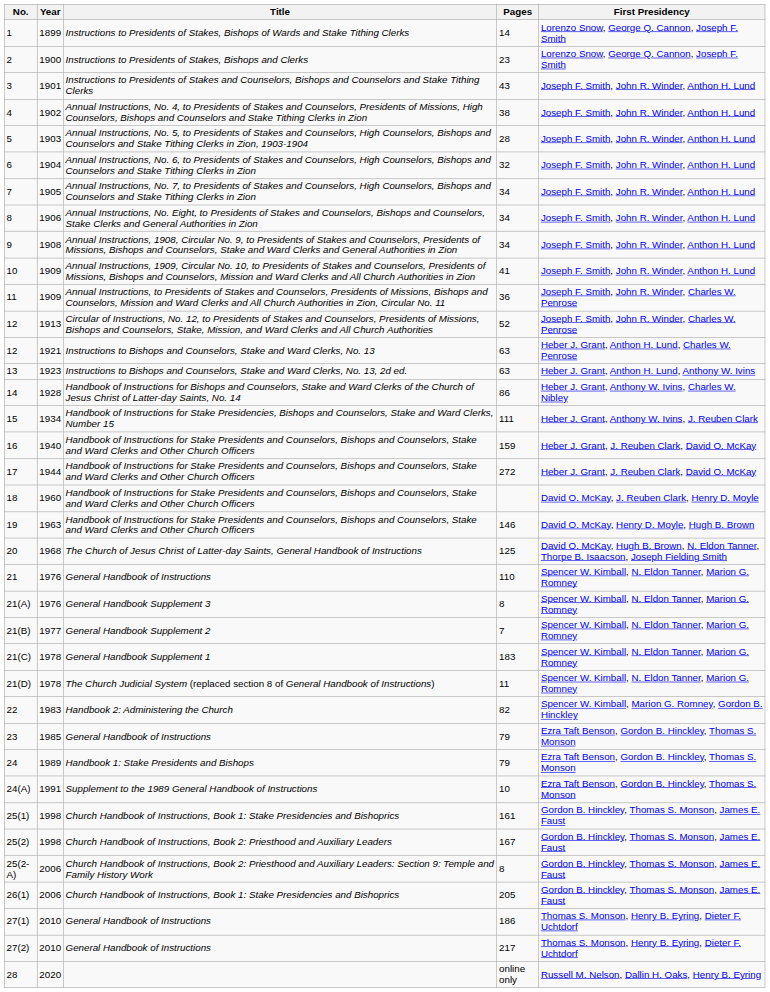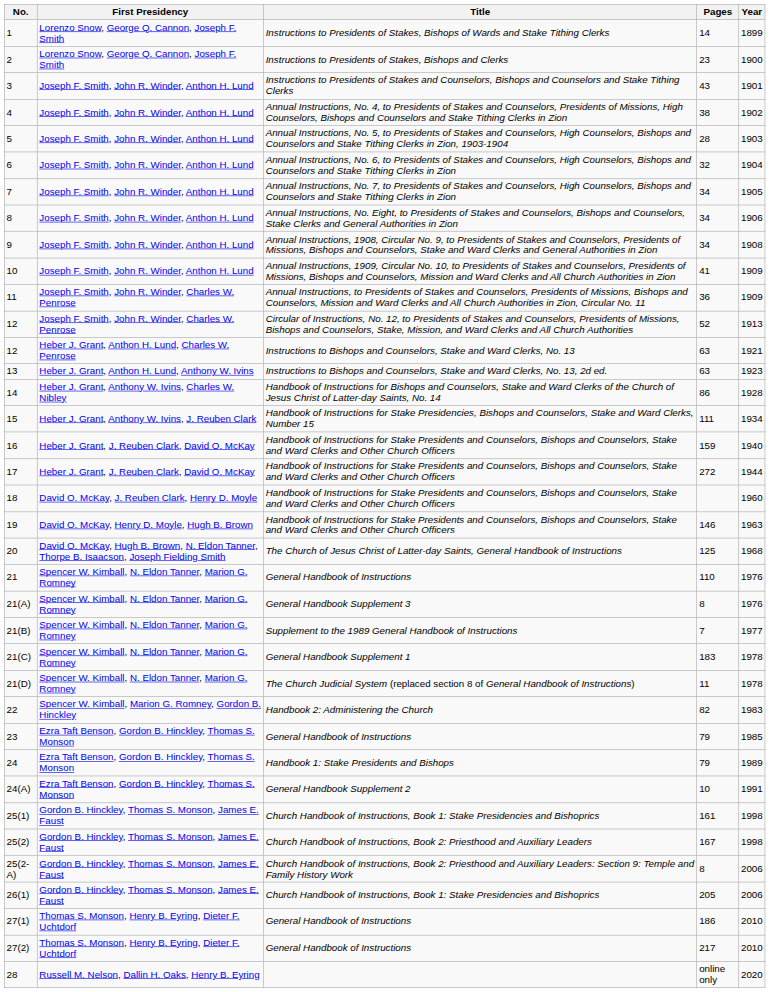 <table class="wikitable">
 <tr>
 <th>No.</th>
-<th>Year</th>
+<th>First Presidency</th>
 <th>Title</th>
 <th>Pages</th>
-<th>First Presidency</th>
+<th>Year</th>
 </tr>
 <tr>
 <td>1</td>
-<td>1899</td>
+<td><a href='#'>Lorenzo Snow</a>, <a href='#'>George Q. Cannon</a>, <a href='#'>Joseph F. Smith</a></td>
 <td><em>Instructions to Presidents of Stakes, Bishops of Wards and Stake Tithing Clerks</em></td>
 <td>14</td>
-<td><a href='#'>Lorenzo Snow</a>, <a href='#'>George Q. Cannon</a>, <a href='#'>Joseph F. Smith</a></td>
+<td>1899</td>
 </tr>
 <tr>
 <td>2</td>
-<td>1900</td>
+<td><a href='#'>Lorenzo Snow</a>, <a href='#'>George Q. Cannon</a>, <a href='#'>Joseph F. Smith</a></td>
 <td><em>Instructions to Presidents of Stakes, Bishops and Clerks</em></td>
 <td>23</td>
-<td><a href='#'>Lorenzo Snow</a>, <a href='#'>George Q. Cannon</a>, <a href='#'>Joseph F. Smith</a></td>
+<td>1900</td>
 </tr>
 <tr>
 <td>3</td>
-<td>1901</td>
+<td><a href='#'>Joseph F. Smith</a>, <a href='#'>John R. Winder</a>, <a href='#'>Anthon H. Lund</a></td>
 <td><em>Instructions to Presidents of Stakes and Counselors, Bishops and Counselors and Stake Tithing Clerks</em></td>
 <td>43</td>
-<td><a href='#'>Joseph F. Smith</a>, <a href='#'>John R. Winder</a>, <a href='#'>Anthon H. Lund</a></td>
+<td>1901</td>
 </tr>
 <tr>
 <td>4</td>
-<td>1902</td>
+<td><a href='#'>Joseph F. Smith</a>, <a href='#'>John R. Winder</a>, <a href='#'>Anthon H. Lund</a></td>
 <td><em>Annual Instructions, No. 4, to Presidents of Stakes and Counselors, Presidents of Missions, High Counselors, Bishops and Counselors and Stake Tithing Clerks in Zion</em></td>
 <td>38</td>
-<td><a href='#'>Joseph F. Smith</a>, <a href='#'>John R. Winder</a>, <a href='#'>Anthon H. Lund</a></td>
+<td>1902</td>
 </tr>
 <tr>
 <td>5</td>
-<td>1903</td>
+<td><a href='#'>Joseph F. Smith</a>, <a href='#'>John R. Winder</a>, <a href='#'>Anthon H. Lund</a></td>
 <td><em>Annual Instructions, No. 5, to Presidents of Stakes and Counselors, High Counselors, Bishops and Counselors and Stake Tithing Clerks in Zion, 1903-1904</em></td>
 <td>28</td>
-<td><a href='#'>Joseph F. Smith</a>, <a href='#'>John R. Winder</a>, <a href='#'>Anthon H. Lund</a></td>
+<td>1903</td>
 </tr>
 <tr>
 <td>6</td>
-<td>1904</td>
+<td><a href='#'>Joseph F. Smith</a>, <a href='#'>John R. Winder</a>, <a href='#'>Anthon H. Lund</a></td>
 <td><em>Annual Instructions, No. 6, to Presidents of Stakes and Counselors, High Counselors, Bishops and Counselors and Stake Tithing Clerks in Zion</em></td>
 <td>32</td>
-<td><a href='#'>Joseph F. Smith</a>, <a href='#'>John R. Winder</a>, <a href='#'>Anthon H. Lund</a></td>
+<td>1904</td>
 </tr>
 <tr>
 <td>7</td>
-<td>1905</td>
+<td><a href='#'>Joseph F. Smith</a>, <a href='#'>John R. Winder</a>, <a href='#'>Anthon H. Lund</a></td>
 <td><em>Annual Instructions, No. 7, to Presidents of Stakes and Counselors, High Counselors, Bishops and Counselors and Stake Tithing Clerks in Zion</em></td>
 <td>34</td>
-<td><a href='#'>Joseph F. Smith</a>, <a href='#'>John R. Winder</a>, <a href='#'>Anthon H. Lund</a></td>
+<td>1905</td>
 </tr>
 <tr>
 <td>8</td>
-<td>1906</td>
+<td><a href='#'>Joseph F. Smith</a>, <a href='#'>John R. Winder</a>, <a href='#'>Anthon H. Lund</a></td>
 <td><em>Annual Instructions, No. Eight, to Presidents of Stakes and Counselors, Bishops and Counselors, Stake Clerks and General Authorities in Zion</em></td>
 <td>34</td>
-<td><a href='#'>Joseph F. Smith</a>, <a href='#'>John R. Winder</a>, <a href='#'>Anthon H. Lund</a></td>
+<td>1906</td>
 </tr>
 <tr>
 <td>9</td>
-<td>1908</td>
+<td><a href='#'>Joseph F. Smith</a>, <a href='#'>John R. Winder</a>, <a href='#'>Anthon H. Lund</a></td>
 <td><em>Annual Instructions, 1908, Circular No. 9, to Presidents of Stakes and Counselors, Presidents of Missions, Bishops and Counselors, Stake and Ward Clerks and General Authorities in Zion</em></td>
 <td>34</td>
-<td><a href='#'>Joseph F. Smith</a>, <a href='#'>John R. Winder</a>, <a href='#'>Anthon H. Lund</a></td>
+<td>1908</td>
 </tr>
 <tr>
 <td>10</td>
-<td>1909</td>
+<td><a href='#'>Joseph F. Smith</a>, <a href='#'>John R. Winder</a>, <a href='#'>Anthon H. Lund</a></td>
 <td><em>Annual Instructions, 1909, Circular No. 10, to Presidents of Stakes and Counselors, Presidents of Missions, Bishops and Counselors, Mission and Ward Clerks and All Church Authorities in Zion</em></td>
 <td>41</td>
-<td><a href='#'>Joseph F. Smith</a>, <a href='#'>John R. Winder</a>, <a href='#'>Anthon H. Lund</a></td>
+<td>1909</td>
 </tr>
 <tr>
 <td>11</td>
-<td>1909</td>
+<td><a href='#'>Joseph F. Smith</a>, <a href='#'>John R. Winder</a>, <a href='#'>Charles W. Penrose</a></td>
 <td><em>Annual Instructions, to Presidents of Stakes and Counselors, Presidents of Missions, Bishops and Counselors, Mission and Ward Clerks and All Church Authorities in Zion, Circular No. 11</em></td>
 <td>36</td>
-<td><a href='#'>Joseph F. Smith</a>, <a href='#'>John R. Winder</a>, <a href='#'>Charles W. Penrose</a></td>
+<td>1909</td>
 </tr>
 <tr>
 <td>12</td>
-<td>1913</td>
+<td><a href='#'>Joseph F. Smith</a>, <a href='#'>John R. Winder</a>, <a href='#'>Charles W. Penrose</a></td>
 <td><em>Circular of Instructions, No. 12, to Presidents of Stakes and Counselors, Presidents of Missions, Bishops and Counselors, Stake, Mission, and Ward Clerks and All Church Authorities</em></td>
 <td>52</td>
-<td><a href='#'>Joseph F. Smith</a>, <a href='#'>John R. Winder</a>, <a href='#'>Charles W. Penrose</a></td>
+<td>1913</td>
 </tr>
 <tr>
 <td>12</td>
-<td>1921</td>
+<td><a href='#'>Heber J. Grant</a>, <a href='#'>Anthon H. Lund</a>, <a href='#'>Charles W. Penrose</a></td>
 <td><em>Instructions to Bishops and Counselors, Stake and Ward Clerks, No. 13</em></td>
 <td>63</td>
-<td><a href='#'>Heber J. Grant</a>, <a href='#'>Anthon H. Lund</a>, <a href='#'>Charles W. Penrose</a></td>
+<td>1921</td>
 </tr>
 <tr>
 <td>13</td>
-<td>1923</td>
+<td><a href='#'>Heber J. Grant</a>, <a href='#'>Anthon H. Lund</a>, <a href='#'>Anthony W. Ivins</a></td>
 <td><em>Instructions to Bishops and Counselors, Stake and Ward Clerks, No. 13, 2d ed.</em></td>
 <td>63</td>
-<td><a href='#'>Heber J. Grant</a>, <a href='#'>Anthon H. Lund</a>, <a href='#'>Anthony W. Ivins</a></td>
+<td>1923</td>
 </tr>
 <tr>
 <td>14</td>
-<td>1928</td>
+<td><a href='#'>Heber J. Grant</a>, <a href='#'>Anthony W. Ivins</a>, <a href='#'>Charles W. Nibley</a></td>
 <td><em>Handbook of Instructions for Bishops and Counselors, Stake and Ward Clerks of the Church of Jesus Christ of Latter-day Saints, No. 14</em></td>
 <td>86</td>
-<td><a href='#'>Heber J. Grant</a>, <a href='#'>Anthony W. Ivins</a>, <a href='#'>Charles W. Nibley</a></td>
+<td>1928</td>
 </tr>
 <tr>
 <td>15</td>
-<td>1934</td>
+<td><a href='#'>Heber J. Grant</a>, <a href='#'>Anthony W. Ivins</a>, <a href='#'>J. Reuben Clark</a></td>
 <td><em>Handbook of Instructions for Stake Presidencies, Bishops and Counselors, Stake and Ward Clerks, Number 15</em></td>
 <td>111</td>
-<td><a href='#'>Heber J. Grant</a>, <a href='#'>Anthony W. Ivins</a>, <a href='#'>J. Reuben Clark</a></td>
+<td>1934</td>
 </tr>
 <tr>
 <td>16</td>
-<td>1940</td>
+<td><a href='#'>Heber J. Grant</a>, <a href='#'>J. Reuben Clark</a>, <a href='#'>David O. McKay</a></td>
 <td><em>Handbook of Instructions for Stake Presidents and Counselors, Bishops and Counselors, Stake and Ward Clerks and Other Church Officers</em></td>
 <td>159</td>
-<td><a href='#'>Heber J. Grant</a>, <a href='#'>J. Reuben Clark</a>, <a href='#'>David O. McKay</a></td>
+<td>1940</td>
 </tr>
 <tr>
 <td>17</td>
-<td>1944</td>
+<td><a href='#'>Heber J. Grant</a>, <a href='#'>J. Reuben Clark</a>, <a href='#'>David O. McKay</a></td>
 <td><em>Handbook of Instructions for Stake Presidents and Counselors, Bishops and Counselors, Stake and Ward Clerks and Other Church Officers</em></td>
 <td>272</td>
-<td><a href='#'>Heber J. Grant</a>, <a href='#'>J. Reuben Clark</a>, <a href='#'>David O. McKay</a></td>
+<td>1944</td>
 </tr>
 <tr>
 <td>18</td>
-<td>1960</td>
+<td><a href='#'>David O. McKay</a>, <a href='#'>J. Reuben Clark</a>, <a href='#'>Henry D. Moyle</a></td>
 <td><em>Handbook of Instructions for Stake Presidents and Counselors, Bishops and Counselors, Stake and Ward Clerks and Other Church Officers</em></td>
 <td></td>
-<td><a href='#'>David O. McKay</a>, <a href='#'>J. Reuben Clark</a>, <a href='#'>Henry D. Moyle</a></td>
+<td>1960</td>
 </tr>
 <tr>
 <td>19</td>
-<td>1963</td>
+<td><a href='#'>David O. McKay</a>, <a href='#'>Henry D. Moyle</a>, <a href='#'>Hugh B. Brown</a></td>
 <td><em>Handbook of Instructions for Stake Presidents and Counselors, Bishops and Counselors, Stake and Ward Clerks and Other Church Officers</em></td>
 <td>146</td>
-<td><a href='#'>David O. McKay</a>, <a href='#'>Henry D. Moyle</a>, <a href='#'>Hugh B. Brown</a></td>
+<td>1963</td>
 </tr>
 <tr>
 <td>20</td>
-<td>1968</td>
+<td><a href='#'>David O. McKay</a>, <a href='#'>Hugh B. Brown</a>, <a href='#'>N. Eldon Tanner</a>, <a href='#'>Thorpe B. Isaacson</a>, <a href='#'>Joseph Fielding Smith</a></td>
 <td><em>The Church of Jesus Christ of Latter-day Saints, General Handbook of Instructions</em></td>
 <td>125</td>
-<td><a href='#'>David O. McKay</a>, <a href='#'>Hugh B. Brown</a>, <a href='#'>N. Eldon Tanner</a>, <a href='#'>Thorpe B. Isaacson</a>, <a href='#'>Joseph Fielding Smith</a></td>
+<td>1968</td>
 </tr>
 <tr>
 <td>21</td>
-<td>1976</td>
+<td><a href='#'>Spencer W. Kimball</a>, <a href='#'>N. Eldon Tanner</a>, <a href='#'>Marion G. Romney</a></td>
 <td><em>General Handbook of Instructions</em></td>
 <td>110</td>
-<td><a href='#'>Spencer W. Kimball</a>, <a href='#'>N. Eldon Tanner</a>, <a href='#'>Marion G. Romney</a></td>
+<td>1976</td>
 </tr>
 <tr>
 <td>21(A)</td>
-<td>1976</td>
+<td><a href='#'>Spencer W. Kimball</a>, <a href='#'>N. Eldon Tanner</a>, <a href='#'>Marion G. Romney</a></td>
 <td><em>General Handbook Supplement 3</em></td>
 <td>8</td>
-<td><a href='#'>Spencer W. Kimball</a>, <a href='#'>N. Eldon Tanner</a>, <a href='#'>Marion G. Romney</a></td>
+<td>1976</td>
 </tr>
 <tr>
 <td>21(B)</td>
+<td><a href='#'>Spencer W. Kimball</a>, <a href='#'>N. Eldon Tanner</a>, <a href='#'>Marion G. Romney</a></td>
+<td><em>Supplement to the 1989 General Handbook of Instructions</em></td>
+<td>7</td>
 <td>1977</td>
-<td><em>General Handbook Supplement 2</em></td>
-<td>7</td>
-<td><a href='#'>Spencer W. Kimball</a>, <a href='#'>N. Eldon Tanner</a>, <a href='#'>Marion G. Romney</a></td>
 </tr>
 <tr>
 <td>21(C)</td>
-<td>1978</td>
+<td><a href='#'>Spencer W. Kimball</a>, <a href='#'>N. Eldon Tanner</a>, <a href='#'>Marion G. Romney</a></td>
 <td><em>General Handbook Supplement 1</em></td>
 <td>183</td>
-<td><a href='#'>Spencer W. Kimball</a>, <a href='#'>N. Eldon Tanner</a>, <a href='#'>Marion G. Romney</a></td>
+<td>1978</td>
 </tr>
 <tr>
 <td>21(D)</td>
-<td>1978</td>
+<td><a href='#'>Spencer W. Kimball</a>, <a href='#'>N. Eldon Tanner</a>, <a href='#'>Marion G. Romney</a></td>
 <td><em>The Church Judicial System</em> (replaced section 8 of <em>General Handbook of Instructions</em>)</td>
 <td>11</td>
-<td><a href='#'>Spencer W. Kimball</a>, <a href='#'>N. Eldon Tanner</a>, <a href='#'>Marion G. Romney</a></td>
+<td>1978</td>
 </tr>
 <tr>
 <td>22</td>
-<td>1983</td>
+<td><a href='#'>Spencer W. Kimball</a>, <a href='#'>Marion G. Romney</a>, <a href='#'>Gordon B. Hinckley</a></td>
 <td><em>Handbook 2: Administering the Church</em></td>
 <td>82</td>
-<td><a href='#'>Spencer W. Kimball</a>, <a href='#'>Marion G. Romney</a>, <a href='#'>Gordon B. Hinckley</a></td>
+<td>1983</td>
 </tr>
 <tr>
 <td>23</td>
-<td>1985</td>
+<td><a href='#'>Ezra Taft Benson</a>, <a href='#'>Gordon B. Hinckley</a>, <a href='#'>Thomas S. Monson</a></td>
 <td><em>General Handbook of Instructions</em></td>
 <td>79</td>
-<td><a href='#'>Ezra Taft Benson</a>, <a href='#'>Gordon B. Hinckley</a>, <a href='#'>Thomas S. Monson</a></td>
+<td>1985</td>
 </tr>
 <tr>
 <td>24</td>
-<td>1989</td>
+<td><a href='#'>Ezra Taft Benson</a>, <a href='#'>Gordon B. Hinckley</a>, <a href='#'>Thomas S. Monson</a></td>
 <td><em>Handbook 1: Stake Presidents and Bishops</em></td>
 <td>79</td>
-<td><a href='#'>Ezra Taft Benson</a>, <a href='#'>Gordon B. Hinckley</a>, <a href='#'>Thomas S. Monson</a></td>
+<td>1989</td>
 </tr>
 <tr>
 <td>24(A)</td>
+<td><a href='#'>Ezra Taft Benson</a>, <a href='#'>Gordon B. Hinckley</a>, <a href='#'>Thomas S. Monson</a></td>
+<td><em>General Handbook Supplement 2</em></td>
+<td>10</td>
 <td>1991</td>
-<td><em>Supplement to the 1989 General Handbook of Instructions</em></td>
-<td>10</td>
-<td><a href='#'>Ezra Taft Benson</a>, <a href='#'>Gordon B. Hinckley</a>, <a href='#'>Thomas S. Monson</a></td>
 </tr>
 <tr>
 <td>25(1)</td>
-<td>1998</td>
+<td><a href='#'>Gordon B. Hinckley</a>, <a href='#'>Thomas S. Monson</a>, <a href='#'>James E. Faust</a></td>
 <td><em>Church Handbook of Instructions, Book 1: Stake Presidencies and Bishoprics</em></td>
 <td>161</td>
-<td><a href='#'>Gordon B. Hinckley</a>, <a href='#'>Thomas S. Monson</a>, <a href='#'>James E. Faust</a></td>
+<td>1998</td>
 </tr>
 <tr>
 <td>25(2)</td>
-<td>1998</td>
+<td><a href='#'>Gordon B. Hinckley</a>, <a href='#'>Thomas S. Monson</a>, <a href='#'>James E. Faust</a></td>
 <td><em>Church Handbook of Instructions, Book 2: Priesthood and Auxiliary Leaders</em></td>
 <td>167</td>
-<td><a href='#'>Gordon B. Hinckley</a>, <a href='#'>Thomas S. Monson</a>, <a href='#'>James E. Faust</a></td>
+<td>1998</td>
 </tr>
 <tr>
 <td>25(2-A)</td>
-<td>2006</td>
+<td><a href='#'>Gordon B. Hinckley</a>, <a href='#'>Thomas S. Monson</a>, <a href='#'>James E. Faust</a></td>
 <td><em>Church Handbook of Instructions, Book 2: Priesthood and Auxiliary Leaders: Section 9: Temple and Family History Work</em></td>
 <td>8</td>
-<td><a href='#'>Gordon B. Hinckley</a>, <a href='#'>Thomas S. Monson</a>, <a href='#'>James E. Faust</a></td>
+<td>2006</td>
 </tr>
 <tr>
 <td>26(1)</td>
-<td>2006</td>
+<td><a href='#'>Gordon B. Hinckley</a>, <a href='#'>Thomas S. Monson</a>, <a href='#'>James E. Faust</a></td>
 <td><em>Church Handbook of Instructions, Book 1: Stake Presidencies and Bishoprics</em></td>
 <td>205</td>
-<td><a href='#'>Gordon B. Hinckley</a>, <a href='#'>Thomas S. Monson</a>, <a href='#'>James E. Faust</a></td>
+<td>2006</td>
 </tr>
 <tr>
 <td>27(1)</td>
-<td>2010</td>
+<td><a href='#'>Thomas S. Monson</a>, <a href='#'>Henry B. Eyring</a>, <a href='#'>Dieter F. Uchtdorf</a></td>
 <td><em>General Handbook of Instructions</em></td>
 <td>186</td>
-<td><a href='#'>Thomas S. Monson</a>, <a href='#'>Henry B. Eyring</a>, <a href='#'>Dieter F. Uchtdorf</a></td>
+<td>2010</td>
 </tr>
 <tr>
 <td>27(2)</td>
-<td>2010</td>
+<td><a href='#'>Thomas S. Monson</a>, <a href='#'>Henry B. Eyring</a>, <a href='#'>Dieter F. Uchtdorf</a></td>
 <td><em>General Handbook of Instructions</em></td>
 <td>217</td>
-<td><a href='#'>Thomas S. Monson</a>, <a href='#'>Henry B. Eyring</a>, <a href='#'>Dieter F. Uchtdorf</a></td>
+<td>2010</td>
 </tr>
 <tr>
 <td>28</td>
-<td>2020</td>
+<td><a href='#'>Russell M. Nelson</a>, <a href='#'>Dallin H. Oaks</a>, <a href='#'>Henry B. Eyring</a></td>
 <td><em></em></td>
 <td>online only</td>
-<td><a href='#'>Russell M. Nelson</a>, <a href='#'>Dallin H. Oaks</a>, <a href='#'>Henry B. Eyring</a></td>
+<td>2020</td>
 </tr>
 </table>
